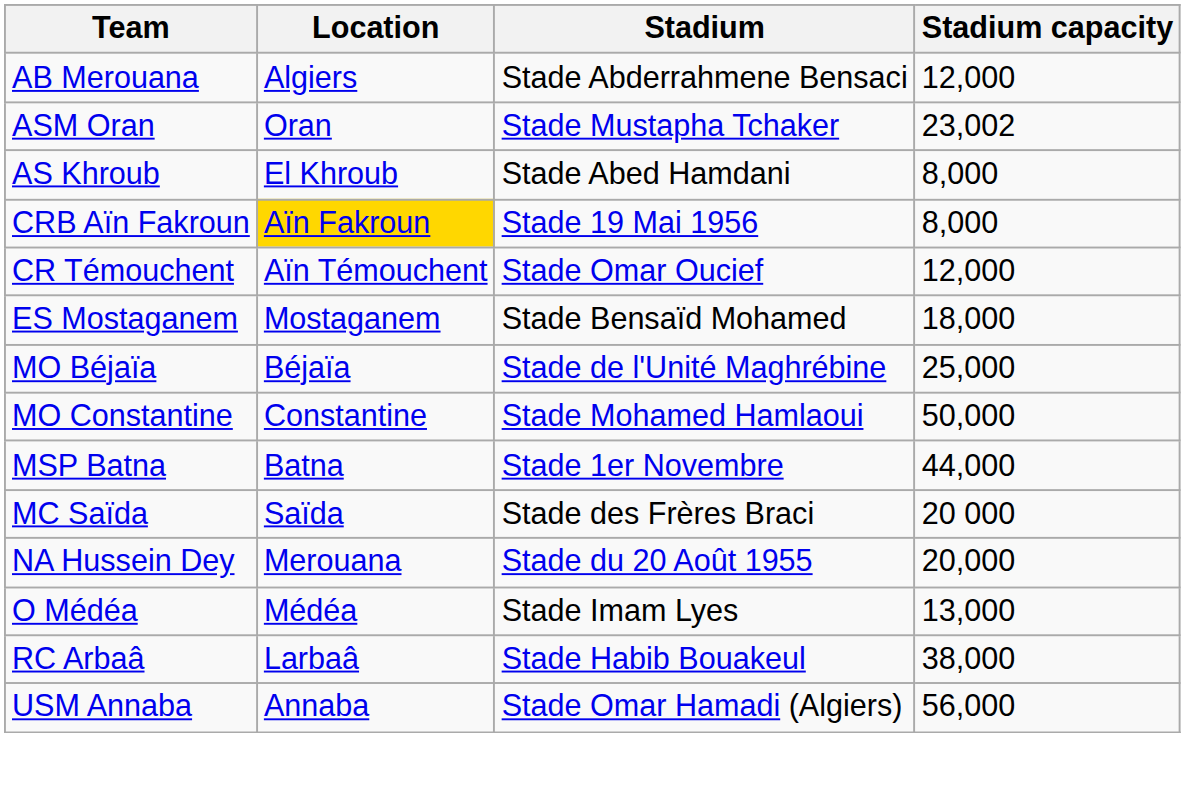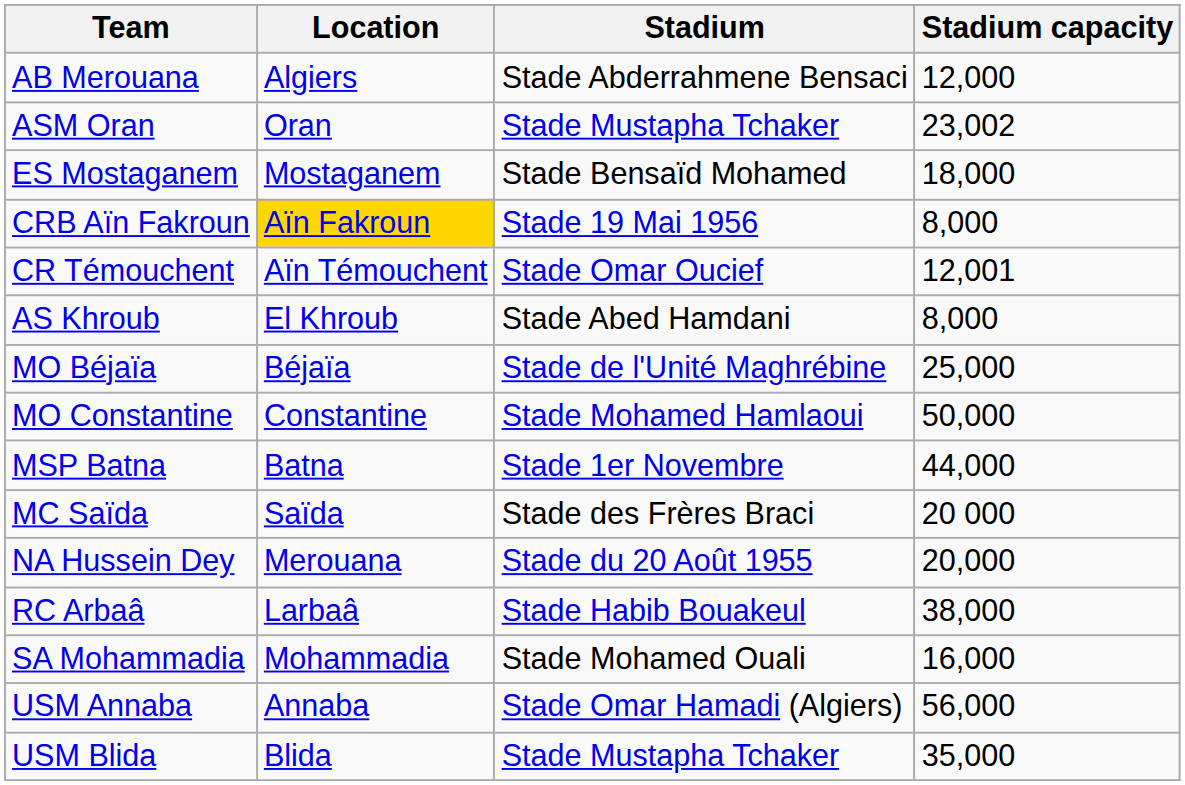 <table class="wikitable sortable">
 <tr>
 <th>Team</th>
 <th>Location</th>
 <th>Stadium</th>
 <th>Stadium capacity</th>
 </tr>
 <tr>
 <td><a href='#'>AB Merouana</a></td>
 <td><a href='#'>Algiers</a></td>
 <td>Stade Abderrahmene Bensaci</td>
 <td>12,000</td>
 </tr>
 <tr>
 <td><a href='#'>ASM Oran</a></td>
 <td><a href='#'>Oran</a></td>
 <td><a href='#'>Stade Mustapha Tchaker</a></td>
 <td>23,002</td>
 </tr>
 <tr>
-<td><a href='#'>AS Khroub</a></td>
-<td><a href='#'>El Khroub</a></td>
-<td>Stade Abed Hamdani</td>
-<td>8,000</td>
+<td><a href='#'>ES Mostaganem</a></td>
+<td><a href='#'>Mostaganem</a></td>
+<td>Stade Bensaïd Mohamed</td>
+<td>18,000</td>
 </tr>
 <tr>
 <td><a href='#'>CRB Aïn Fakroun</a></td>
 <td style="background: gold;"><a href='#'>Aïn Fakroun</a></td>
 <td><a href='#'>Stade 19 Mai 1956</a></td>
 <td>8,000</td>
 </tr>
 <tr>
 <td><a href='#'>CR Témouchent</a></td>
 <td><a href='#'>Aïn Témouchent</a></td>
 <td><a href='#'>Stade Omar Oucief</a></td>
-<td>12,000</td>
+<td>12,001</td>
 </tr>
 <tr>
-<td><a href='#'>ES Mostaganem</a></td>
-<td><a href='#'>Mostaganem</a></td>
-<td>Stade Bensaïd Mohamed</td>
-<td>18,000</td>
+<td><a href='#'>AS Khroub</a></td>
+<td><a href='#'>El Khroub</a></td>
+<td>Stade Abed Hamdani</td>
+<td>8,000</td>
 </tr>
 <tr>
 <td><a href='#'>MO Béjaïa</a></td>
 <td><a href='#'>Béjaïa</a></td>
 <td><a href='#'>Stade de l'Unité Maghrébine</a></td>
 <td>25,000</td>
 </tr>
 <tr>
 <td><a href='#'>MO Constantine</a></td>
 <td><a href='#'>Constantine</a></td>
 <td><a href='#'>Stade Mohamed Hamlaoui</a></td>
 <td>50,000</td>
 </tr>
 <tr>
 <td><a href='#'>MSP Batna</a></td>
 <td><a href='#'>Batna</a></td>
 <td><a href='#'>Stade 1er Novembre</a></td>
 <td>44,000</td>
 </tr>
 <tr>
 <td><a href='#'>MC Saïda</a></td>
 <td><a href='#'>Saïda</a></td>
 <td>Stade des Frères Braci</td>
 <td>20 000</td>
 </tr>
 <tr>
 <td><a href='#'>NA Hussein Dey</a></td>
 <td><a href='#'>Merouana</a></td>
 <td><a href='#'>Stade du 20 Août 1955</a></td>
 <td>20,000</td>
 </tr>
 <tr>
-<td><a href='#'>O Médéa</a></td>
-<td><a href='#'>Médéa</a></td>
-<td>Stade Imam Lyes</td>
-<td>13,000</td>
-</tr>
-<tr>
 <td><a href='#'>RC Arbaâ</a></td>
 <td><a href='#'>Larbaâ</a></td>
 <td><a href='#'>Stade Habib Bouakeul</a></td>
 <td>38,000</td>
+</tr>
+<tr>
+<td><a href='#'>SA Mohammadia</a></td>
+<td><a href='#'>Mohammadia</a></td>
+<td>Stade Mohamed Ouali</td>
+<td>16,000</td>
 </tr>
 <tr>
 <td><a href='#'>USM Annaba</a></td>
 <td><a href='#'>Annaba</a></td>
 <td><a href='#'>Stade Omar Hamadi</a> (Algiers)</td>
 <td>56,000</td>
 </tr>
 <tr>
+<td><a href='#'>USM Blida</a></td>
+<td><a href='#'>Blida</a></td>
+<td><a href='#'>Stade Mustapha Tchaker</a></td>
+<td>35,000</td>
+</tr>
+<tr>
 </tr>
 </table>
